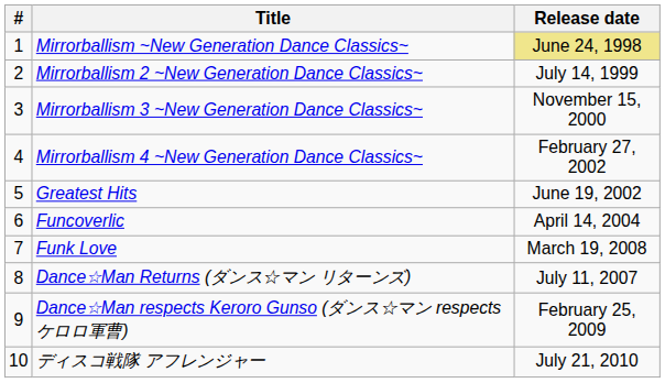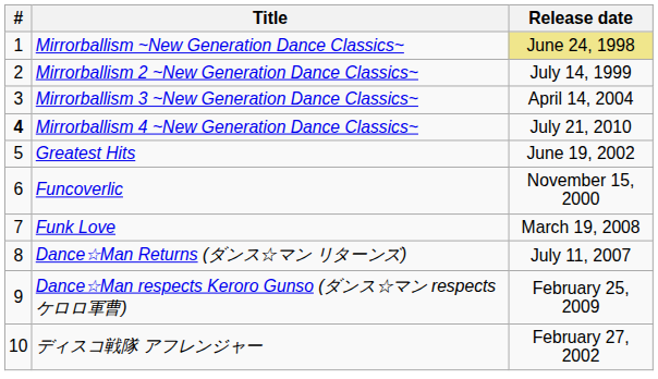 <table class="wikitable" style="text-align:center;">
 <tr>
 <th>#</th>
 <th>Title</th>
 <th>Release date</th>
 </tr>
 <tr>
 <td>1</td>
 <td align="left"><em><a href='#'>Mirrorballism ~New Generation Dance Classics~</a></em></td>
 <td style="background: khaki;">June 24, 1998</td>
 </tr>
 <tr>
 <td>2</td>
 <td align="left"><em><a href='#'>Mirrorballism 2 ~New Generation Dance Classics~</a></em></td>
 <td>July 14, 1999</td>
 </tr>
 <tr>
 <td>3</td>
 <td align="left"><em><a href='#'>Mirrorballism 3 ~New Generation Dance Classics~</a></em></td>
-<td>November 15, 2000</td>
+<td>April 14, 2004</td>
 </tr>
 <tr>
-<td>4</td>
+<td><strong>4</strong></td>
 <td align="left"><em><a href='#'>Mirrorballism 4 ~New Generation Dance Classics~</a></em></td>
-<td>February 27, 2002</td>
+<td>July 21, 2010</td>
 </tr>
 <tr>
 <td>5</td>
 <td align="left"><em><a href='#'>Greatest Hits</a></em></td>
 <td>June 19, 2002</td>
 </tr>
 <tr>
 <td>6</td>
 <td align="left"><em><a href='#'>Funcoverlic</a></em></td>
-<td>April 14, 2004</td>
+<td>November 15, 2000</td>
 </tr>
 <tr>
 <td>7</td>
 <td align="left"><em><a href='#'>Funk Love</a></em></td>
 <td>March 19, 2008</td>
 </tr>
 <tr>
 <td>8</td>
 <td align="left"><em><a href='#'>Dance☆Man Returns</a> (ダンス☆マン リターンズ)</em></td>
 <td>July 11, 2007</td>
 </tr>
 <tr>
 <td>9</td>
 <td align="left"><em><a href='#'>Dance☆Man respects Keroro Gunso</a> (ダンス☆マン respects ケロロ軍曹)</em></td>
 <td>February 25, 2009</td>
 </tr>
 <tr>
 <td>10</td>
 <td align="left"><em>ディスコ戦隊 アフレンジャー</em></td>
-<td>July 21, 2010</td>
+<td>February 27, 2002</td>
 </tr>
 </table>
